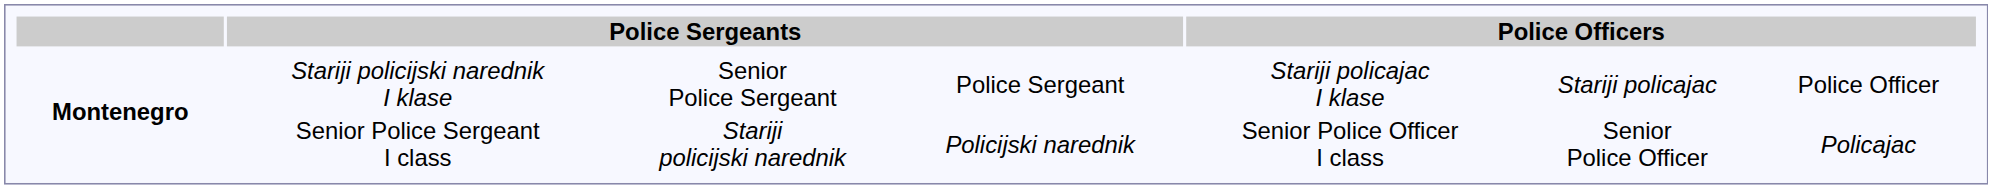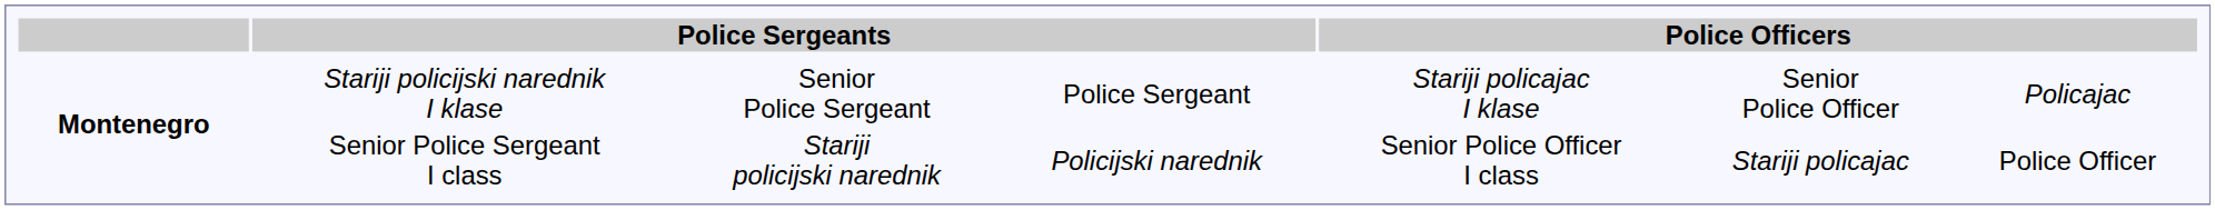 <table style="border:1px solid #8888aa; background-color:#f7f8ff; padding:5px; font-size:95%; margin: 0px 12px 12px 0px;width:100%">
 <tr bgcolor="#CCCCCC">
 <th colspan1></th>
 <th colspan=3>Police Sergeants</th>
 <th colspan=3>Police Officers</th>
 </tr>
 <tr style="text-align:center;">
 <td rowspan=3> <strong>Montenegro</strong></td>
 <td></td>
 <td></td>
 <td></td>
 <td></td>
 <td></td>
 <td></td>
 </tr>
 <tr style="text-align:center;">
 <td><em>Stariji policijski narednik<br>I klase</em></td>
 <td>Senior<br>Police Sergeant</td>
 <td>Police Sergeant</td>
 <td><em>Stariji policajac<br>I klase</em></td>
-<td><em>Stariji policajac</em></td>
-<td>Police Officer</td>
+<td>Senior<br>Police Officer</td>
+<td><em>Policajac</em></td>
 </tr>
 <tr style="text-align:center;">
 <td>Senior Police Sergeant<br>I class</td>
 <td><em>Stariji<br>policijski narednik</em></td>
 <td><em>Policijski narednik</em></td>
 <td>Senior Police Officer<br>I class</td>
-<td>Senior<br>Police Officer</td>
-<td><em>Policajac</em></td>
+<td><em>Stariji policajac</em></td>
+<td>Police Officer</td>
 </tr>
 </table>
